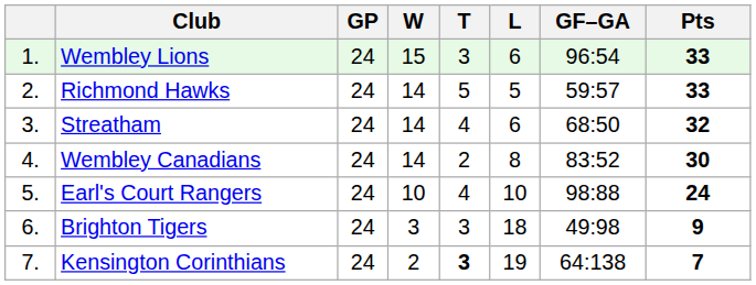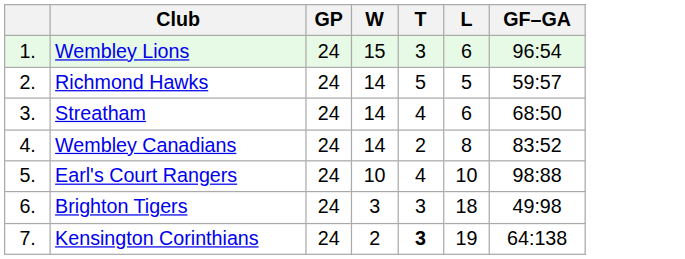 <table class="wikitable">
 <tr>
 <th width="30"></th>
 <th width="200">Club</th>
 <th width="30">GP</th>
 <th width="30">W</th>
 <th width="30">T</th>
 <th width="30">L</th>
 <th width="70">GF–GA</th>
-<th width="70">Pts</th>
 </tr>
 <tr bgcolor="#e6fae6" align="center">
 <td>1.</td>
 <td align="left"><a href='#'>Wembley Lions</a></td>
 <td>24</td>
 <td>15</td>
 <td>3</td>
 <td>6</td>
 <td>96:54</td>
-<td><strong>33</strong></td>
 </tr>
 <tr bgcolor="#FFFFFF" align="center">
 <td>2.</td>
 <td align="left"><a href='#'>Richmond Hawks</a></td>
 <td>24</td>
 <td>14</td>
 <td>5</td>
 <td>5</td>
 <td>59:57</td>
-<td><strong>33</strong></td>
 </tr>
 <tr bgcolor="#FFFFFF" align="center">
 <td>3.</td>
 <td align="left"><a href='#'>Streatham</a></td>
 <td>24</td>
 <td>14</td>
 <td>4</td>
 <td>6</td>
 <td>68:50</td>
-<td><strong>32</strong></td>
 </tr>
 <tr bgcolor="#FFFFFF" align="center">
 <td>4.</td>
 <td align="left"><a href='#'>Wembley Canadians</a></td>
 <td>24</td>
 <td>14</td>
 <td>2</td>
 <td>8</td>
 <td>83:52</td>
-<td><strong>30</strong></td>
 </tr>
 <tr bgcolor="#FFFFFF" align="center">
 <td>5.</td>
 <td align="left"><a href='#'>Earl's Court Rangers</a></td>
 <td>24</td>
 <td>10</td>
 <td>4</td>
 <td>10</td>
 <td>98:88</td>
-<td><strong>24</strong></td>
 </tr>
 <tr bgcolor="#FFFFFF" align="center">
 <td>6.</td>
 <td align="left"><a href='#'>Brighton Tigers</a></td>
 <td>24</td>
 <td>3</td>
 <td>3</td>
 <td>18</td>
 <td>49:98</td>
-<td><strong>9</strong></td>
 </tr>
 <tr bgcolor="#FFFFFF" align="center">
 <td>7.</td>
 <td align="left"><a href='#'>Kensington Corinthians</a></td>
 <td>24</td>
 <td>2</td>
 <td><strong>3</strong></td>
 <td>19</td>
 <td>64:138</td>
-<td><strong>7</strong></td>
 </tr>
 </table>
